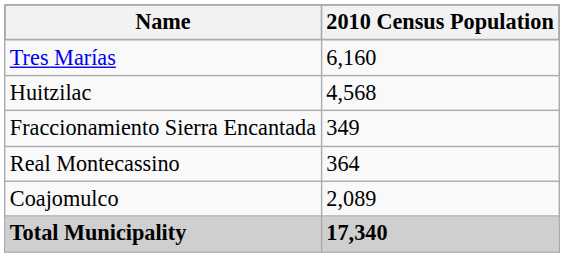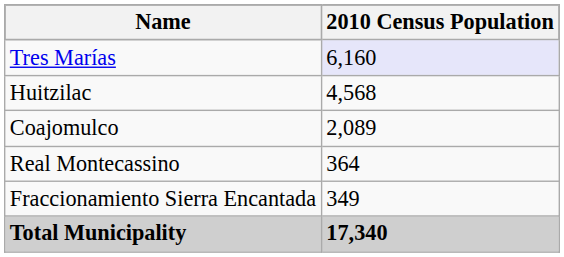 <table class="wikitable">
 <tr style="background:#000000; color:black;">
 <th><strong>Name</strong></th>
 <th><strong>2010 Census Population</strong></th>
 </tr>
 <tr>
 <td><a href='#'>Tres Marías</a></td>
-<td>6,160</td>
+<td style="background: lavender;">6,160</td>
 </tr>
 <tr>
 <td>Huitzilac</td>
 <td>4,568</td>
 </tr>
 <tr>
-<td>Fraccionamiento Sierra Encantada</td>
-<td>349</td>
+<td>Coajomulco</td>
+<td>2,089</td>
 </tr>
 <tr>
 <td>Real Montecassino</td>
 <td>364</td>
 </tr>
 <tr>
-<td>Coajomulco</td>
-<td>2,089</td>
+<td>Fraccionamiento Sierra Encantada</td>
+<td>349</td>
 </tr>
 <tr style="background:#CFCFCF;">
 <td><strong>Total Municipality</strong></td>
 <td><strong>17,340</strong></td>
 </tr>
 </table>
